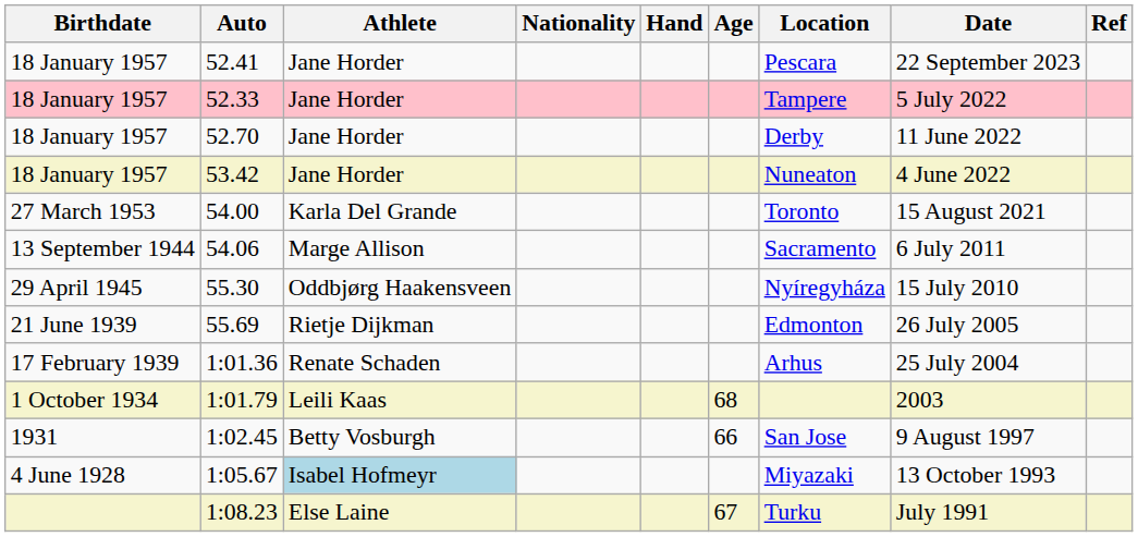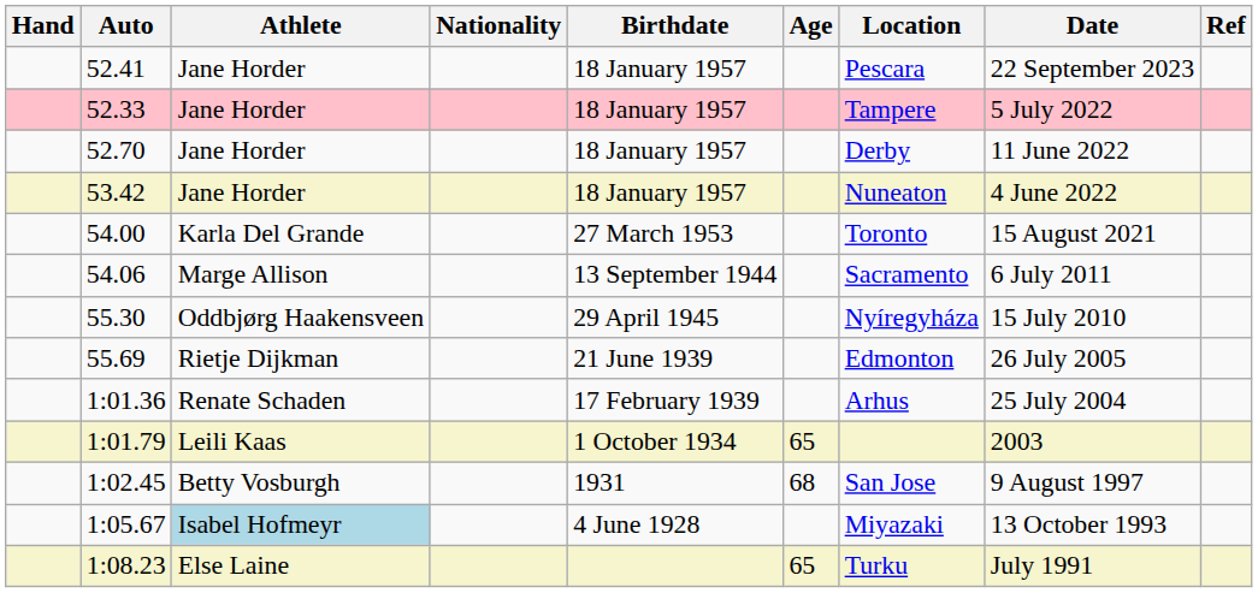 <table class="wikitable">
 <tr>
-<th>Birthdate</th>
+<th>Hand</th>
 <th>Auto</th>
 <th>Athlete</th>
 <th>Nationality</th>
-<th>Hand</th>
+<th>Birthdate</th>
 <th>Age</th>
 <th>Location</th>
 <th>Date</th>
 <th>Ref</th>
 </tr>
 <tr>
-<td>18 January 1957</td>
+<td></td>
 <td>52.41</td>
 <td>Jane Horder</td>
 <td></td>
-<td></td>
+<td>18 January 1957</td>
 <td></td>
 <td><a href='#'>Pescara</a></td>
 <td>22 September 2023</td>
 <td></td>
 </tr>
 <tr style="background:pink">
-<td>18 January 1957</td>
+<td></td>
 <td>52.33</td>
 <td>Jane Horder</td>
 <td></td>
-<td></td>
+<td>18 January 1957</td>
 <td></td>
 <td><a href='#'>Tampere</a></td>
 <td>5 July 2022</td>
 <td></td>
 </tr>
 <tr>
-<td>18 January 1957</td>
+<td></td>
 <td>52.70</td>
 <td>Jane Horder</td>
 <td></td>
-<td></td>
+<td>18 January 1957</td>
 <td></td>
 <td><a href='#'>Derby</a></td>
 <td>11 June 2022</td>
 <td></td>
 </tr>
 <tr style="background:#f6F5CE">
-<td>18 January 1957</td>
+<td></td>
 <td>53.42</td>
 <td>Jane Horder</td>
 <td></td>
-<td></td>
+<td>18 January 1957</td>
 <td></td>
 <td><a href='#'>Nuneaton</a></td>
 <td>4 June 2022</td>
 <td></td>
 </tr>
 <tr>
-<td>27 March 1953</td>
+<td></td>
 <td>54.00</td>
 <td>Karla Del Grande</td>
 <td></td>
-<td></td>
+<td>27 March 1953</td>
 <td></td>
 <td><a href='#'>Toronto</a></td>
 <td>15 August 2021</td>
 <td></td>
 </tr>
 <tr>
-<td>13 September 1944</td>
+<td></td>
 <td>54.06</td>
 <td>Marge Allison</td>
 <td></td>
-<td></td>
+<td>13 September 1944</td>
 <td></td>
 <td><a href='#'>Sacramento</a></td>
 <td>6 July 2011</td>
 <td></td>
 </tr>
 <tr>
-<td>29 April 1945</td>
+<td></td>
 <td>55.30</td>
 <td>Oddbjørg Haakensveen</td>
 <td></td>
-<td></td>
+<td>29 April 1945</td>
 <td></td>
 <td><a href='#'>Nyíregyháza</a></td>
 <td>15 July 2010</td>
 <td></td>
 </tr>
 <tr>
-<td>21 June 1939</td>
+<td></td>
 <td>55.69</td>
 <td>Rietje Dijkman</td>
 <td></td>
-<td></td>
+<td>21 June 1939</td>
 <td></td>
 <td><a href='#'>Edmonton</a></td>
 <td>26 July 2005</td>
 <td></td>
 </tr>
 <tr>
-<td>17 February 1939</td>
+<td></td>
 <td>1:01.36</td>
 <td>Renate Schaden</td>
 <td></td>
-<td></td>
+<td>17 February 1939</td>
 <td></td>
 <td><a href='#'>Arhus</a></td>
 <td>25 July 2004</td>
 <td></td>
 </tr>
 <tr bgcolor="#f6F5CE">
-<td>1 October 1934</td>
+<td></td>
 <td>1:01.79</td>
 <td>Leili Kaas</td>
 <td></td>
-<td></td>
-<td>68</td>
+<td>1 October 1934</td>
+<td>65</td>
 <td></td>
 <td>2003</td>
 <td></td>
 </tr>
 <tr>
-<td>1931</td>
+<td></td>
 <td>1:02.45</td>
 <td>Betty Vosburgh</td>
 <td></td>
-<td></td>
-<td>66</td>
+<td>1931</td>
+<td>68</td>
 <td><a href='#'>San Jose</a></td>
 <td>9 August 1997</td>
 <td></td>
 </tr>
 <tr>
-<td>4 June 1928</td>
+<td></td>
 <td>1:05.67</td>
 <td style="background: lightblue;">Isabel Hofmeyr</td>
 <td></td>
-<td></td>
+<td>4 June 1928</td>
 <td></td>
 <td><a href='#'>Miyazaki</a></td>
 <td>13 October 1993</td>
 <td></td>
 </tr>
 <tr bgcolor="#f6F5CE">
 <td></td>
 <td>1:08.23</td>
 <td>Else Laine</td>
 <td></td>
 <td></td>
-<td>67</td>
+<td>65</td>
 <td><a href='#'>Turku</a></td>
 <td>July 1991</td>
 <td></td>
 </tr>
 </table>
